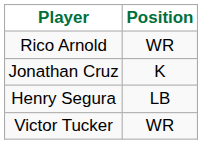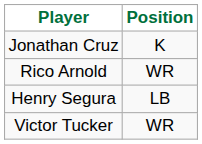 <table class="wikitable sortable sortable" style="text-align: center">
 <tr align=center>
 <th style="background: white; color: #00703C">Player</th>
 <th style="background: white; color: #00703C">Position</th>
 </tr>
 <tr>
+<td>Jonathan Cruz</td>
+<td>K</td>
+</tr>
+<tr>
 <td>Rico Arnold</td>
 <td>WR</td>
-</tr>
-<tr>
-<td>Jonathan Cruz</td>
-<td>K</td>
 </tr>
 <tr>
 <td>Henry Segura</td>
 <td>LB</td>
 </tr>
 <tr>
 <td>Victor Tucker</td>
 <td>WR</td>
 </tr>
 </table>
